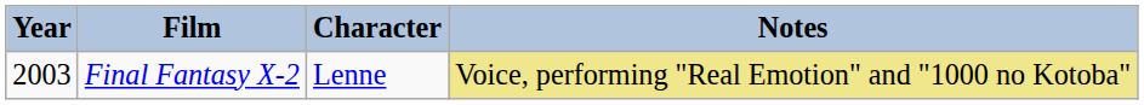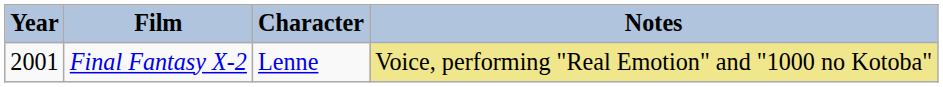 <table class="wikitable">
 <tr style="text-align:center;">
 <th style="background:#B0C4DE;">Year</th>
 <th style="background:#B0C4DE;">Film</th>
 <th style="background:#B0C4DE;">Character</th>
 <th style="background:#B0C4DE;">Notes</th>
 </tr>
 <tr>
-<td>2003</td>
+<td>2001</td>
 <td><em><a href='#'>Final Fantasy X-2</a></em></td>
 <td><a href='#'>Lenne</a></td>
 <td style="background: khaki;">Voice, performing "Real Emotion" and "1000 no Kotoba"</td>
 </tr>
 </table>
